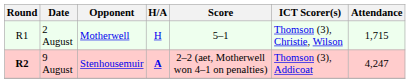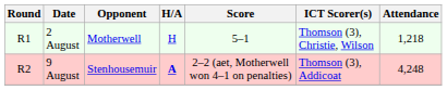 <table class="wikitable" style="text-align:center">
 <tr>
 <th>Round</th>
 <th>Date</th>
 <th>Opponent</th>
 <th>H/A</th>
 <th>Score</th>
 <th>ICT Scorer(s)</th>
 <th>Attendance</th>
 </tr>
 <tr bgcolor=#EEFFEE>
 <td>R1</td>
 <td align=left>2 August</td>
 <td align=left><a href='#'>Motherwell</a></td>
 <td><a href='#'>H</a></td>
 <td>5–1</td>
 <td align=left><a href='#'>Thomson</a> (3), <a href='#'>Christie</a>, <a href='#'>Wilson</a></td>
-<td>1,715</td>
+<td>1,218</td>
 </tr>
 <tr bgcolor=#FFCCCC>
-<td><strong>R2</strong></td>
+<td>R2</td>
 <td align=left>9 August</td>
 <td align=left><a href='#'>Stenhousemuir</a></td>
 <td><strong><a href='#'>A</a></strong></td>
 <td>2–2 (aet, Motherwell won 4–1 on penalties)</td>
 <td align=left><a href='#'>Thomson</a> (3), <a href='#'>Addicoat</a></td>
-<td>4,247</td>
+<td>4,248</td>
 </tr>
 <tr>
 </tr>
 </table>
